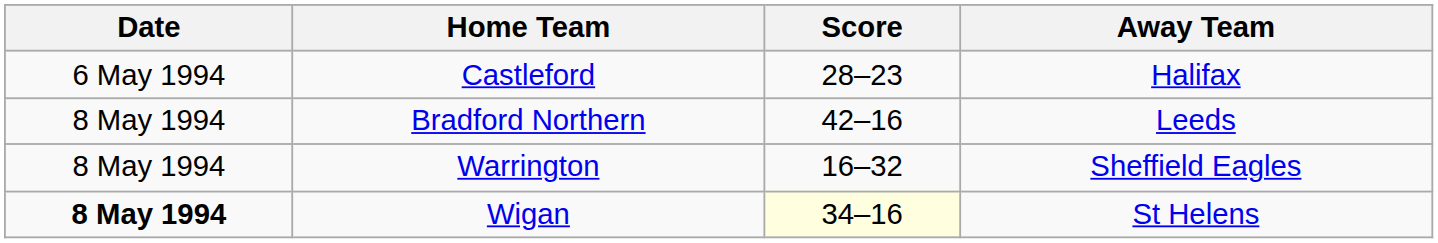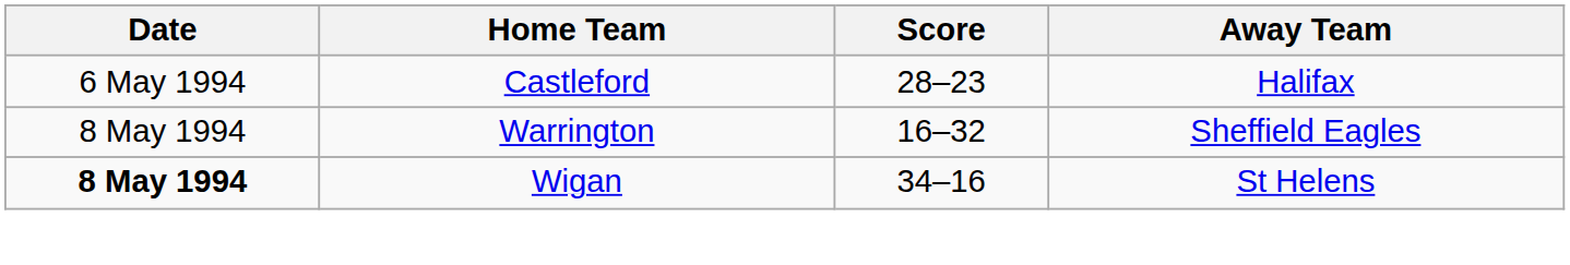 <table class="wikitable" style="text-align: center">
 <tr>
 <th width=150>Date</th>
 <th width=250>Home Team</th>
 <th width=100>Score</th>
 <th width=250>Away Team</th>
 </tr>
 <tr>
 <td>6 May 1994</td>
 <td><a href='#'>Castleford</a></td>
 <td>28–23</td>
 <td><a href='#'>Halifax</a></td>
 </tr>
 <tr>
 <td>8 May 1994</td>
-<td><a href='#'>Bradford Northern</a></td>
-<td>42–16</td>
-<td><a href='#'>Leeds</a></td>
-</tr>
-<tr>
-<td>8 May 1994</td>
 <td><a href='#'>Warrington</a></td>
 <td>16–32</td>
 <td><a href='#'>Sheffield Eagles</a></td>
 </tr>
 <tr>
 <td><strong>8 May 1994</strong></td>
 <td><a href='#'>Wigan</a></td>
-<td style="background: lightyellow;">34–16</td>
+<td>34–16</td>
 <td><a href='#'>St Helens</a></td>
 </tr>
 </table>
